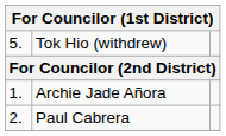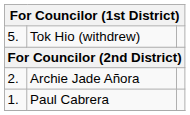 <table class=wikitable style="font-size:90%">
 <tr>
 <th colspan=5>For Councilor (1st District)</th>
 </tr>
 <tr>
 <td>5.</td>
 <td>Tok Hio (withdrew)</td>
 <td></td>
 </tr>
 <tr>
 <th colspan=5>For Councilor (2nd District)</th>
 </tr>
 <tr>
-<td>1.</td>
+<td>2.</td>
 <td>Archie Jade Añora</td>
 <td></td>
 </tr>
 <tr>
-<td>2.</td>
+<td>1.</td>
 <td>Paul Cabrera</td>
 <td></td>
 </tr>
 <tr>
 </tr>
 </table>
